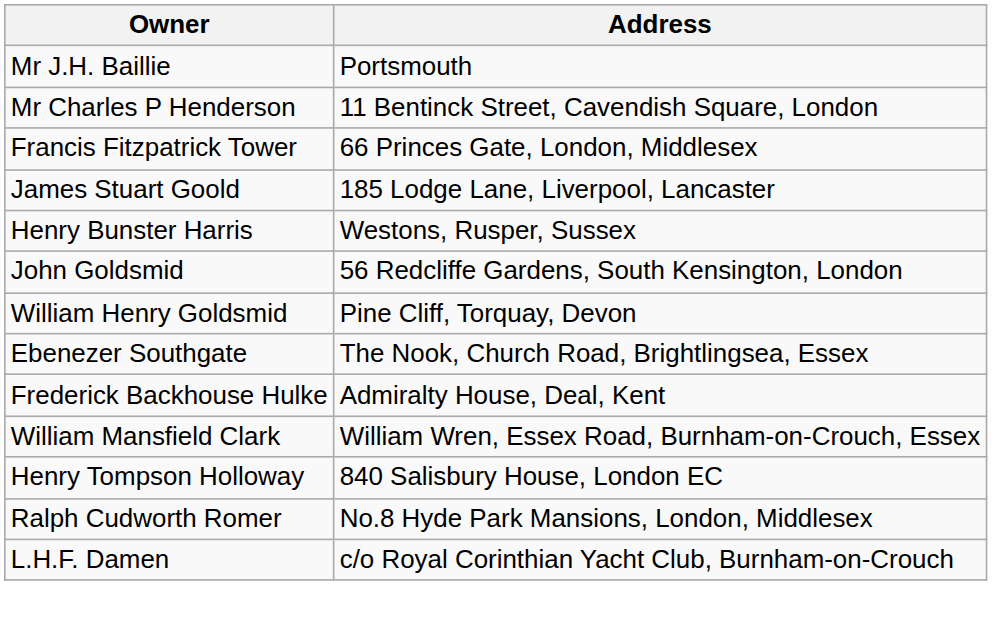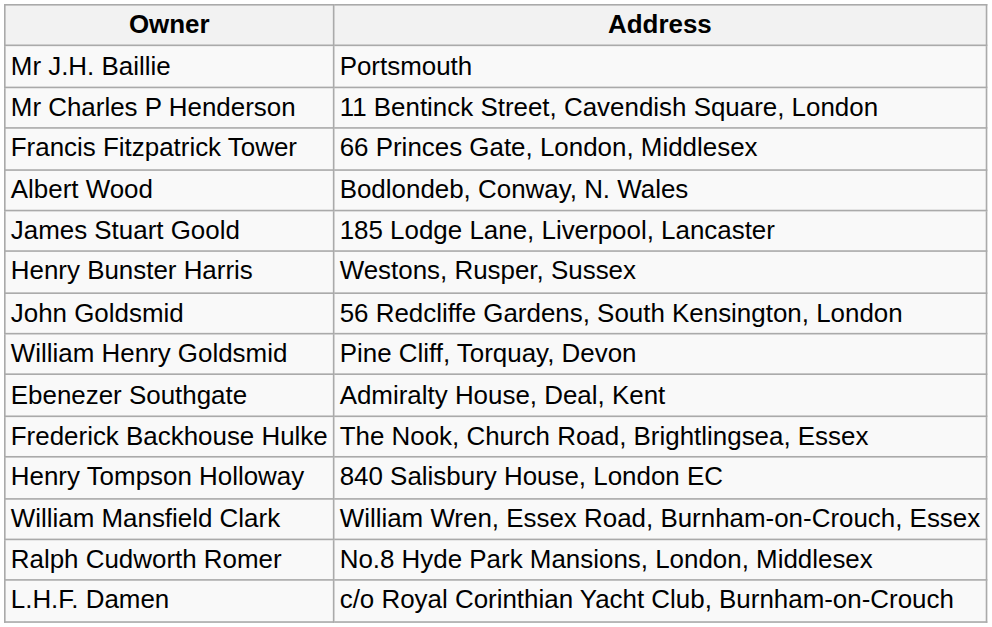 <table class="wikitable">
 <tr>
 <th>Owner</th>
 <th>Address</th>
 </tr>
 <tr>
 <td>Mr J.H. Baillie</td>
 <td>Portsmouth</td>
 </tr>
 <tr>
 <td>Mr Charles P Henderson</td>
 <td>11 Bentinck Street, Cavendish Square, London</td>
 </tr>
 <tr>
 <td>Francis Fitzpatrick Tower</td>
 <td>66 Princes Gate, London, Middlesex</td>
+</tr>
+<tr>
+<td>Albert Wood</td>
+<td>Bodlondeb, Conway, N. Wales</td>
 </tr>
 <tr>
 <td>James Stuart Goold</td>
 <td>185 Lodge Lane, Liverpool, Lancaster</td>
 </tr>
 <tr>
 <td>Henry Bunster Harris</td>
 <td>Westons, Rusper, Sussex</td>
 </tr>
 <tr>
 <td>John Goldsmid</td>
 <td>56 Redcliffe Gardens, South Kensington, London</td>
 </tr>
 <tr>
 <td>William Henry Goldsmid</td>
 <td>Pine Cliff, Torquay, Devon</td>
 </tr>
 <tr>
 <td>Ebenezer Southgate</td>
+<td>Admiralty House, Deal, Kent</td>
+</tr>
+<tr>
+<td>Frederick Backhouse Hulke</td>
 <td>The Nook, Church Road, Brightlingsea, Essex</td>
 </tr>
 <tr>
-<td>Frederick Backhouse Hulke</td>
-<td>Admiralty House, Deal, Kent</td>
+<td>Henry Tompson Holloway</td>
+<td>840 Salisbury House, London EC</td>
 </tr>
 <tr>
 <td>William Mansfield Clark</td>
 <td>William Wren, Essex Road, Burnham-on-Crouch, Essex</td>
-</tr>
-<tr>
-<td>Henry Tompson Holloway</td>
-<td>840 Salisbury House, London EC</td>
 </tr>
 <tr>
 <td>Ralph Cudworth Romer</td>
 <td>No.8 Hyde Park Mansions, London, Middlesex</td>
 </tr>
 <tr>
 <td>L.H.F. Damen</td>
 <td>c/o Royal Corinthian Yacht Club, Burnham-on-Crouch</td>
 </tr>
 </table>
